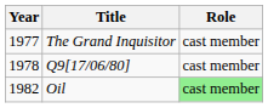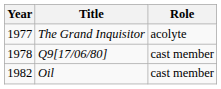 <table class="wikitable sortable">
 <tr>
 <th>Year</th>
 <th>Title</th>
 <th>Role</th>
 </tr>
 <tr>
 <td>1977</td>
 <td><em>The Grand Inquisitor</em></td>
-<td>cast member</td>
+<td>acolyte</td>
 </tr>
 <tr>
 <td>1978</td>
 <td><em>Q9[17/06/80]</em></td>
 <td>cast member</td>
 </tr>
 <tr>
 <td>1982</td>
 <td><em>Oil</em></td>
-<td style="background: lightgreen;">cast member</td>
+<td>cast member</td>
 </tr>
 </table>
